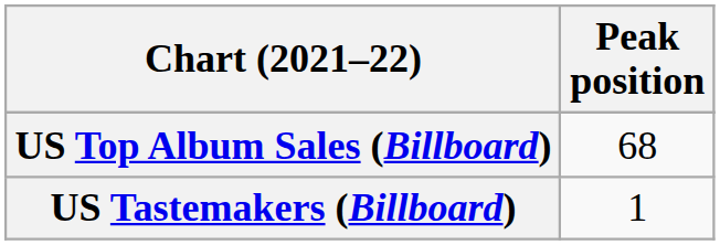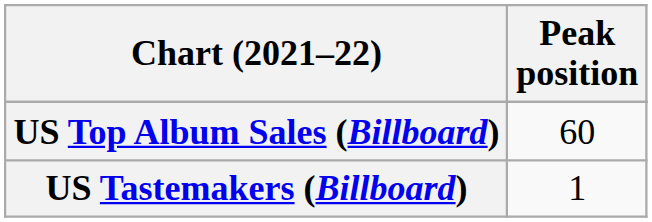 <table class="wikitable sortable plainrowheaders" style="text-align: center;">
 <tr>
 <th scope="col">Chart (2021–22)</th>
 <th scope="col">Peak<br>position</th>
 </tr>
 <tr>
 </tr>
 <tr>
 </tr>
 <tr>
 </tr>
 <tr>
 </tr>
 <tr>
 </tr>
 <tr>
 </tr>
 <tr>
 </tr>
 <tr>
 </tr>
 <tr>
 </tr>
 <tr>
 </tr>
 <tr>
 </tr>
 <tr>
 </tr>
 <tr>
 <th scope="row">US <a href='#'>Top Album Sales</a> (<em><a href='#'>Billboard</a></em>)</th>
-<td>68</td>
+<td>60</td>
 </tr>
 <tr>
 <th scope="row">US <a href='#'>Tastemakers</a> (<em><a href='#'>Billboard</a></em>)</th>
 <td>1</td>
 </tr>
 </table>
